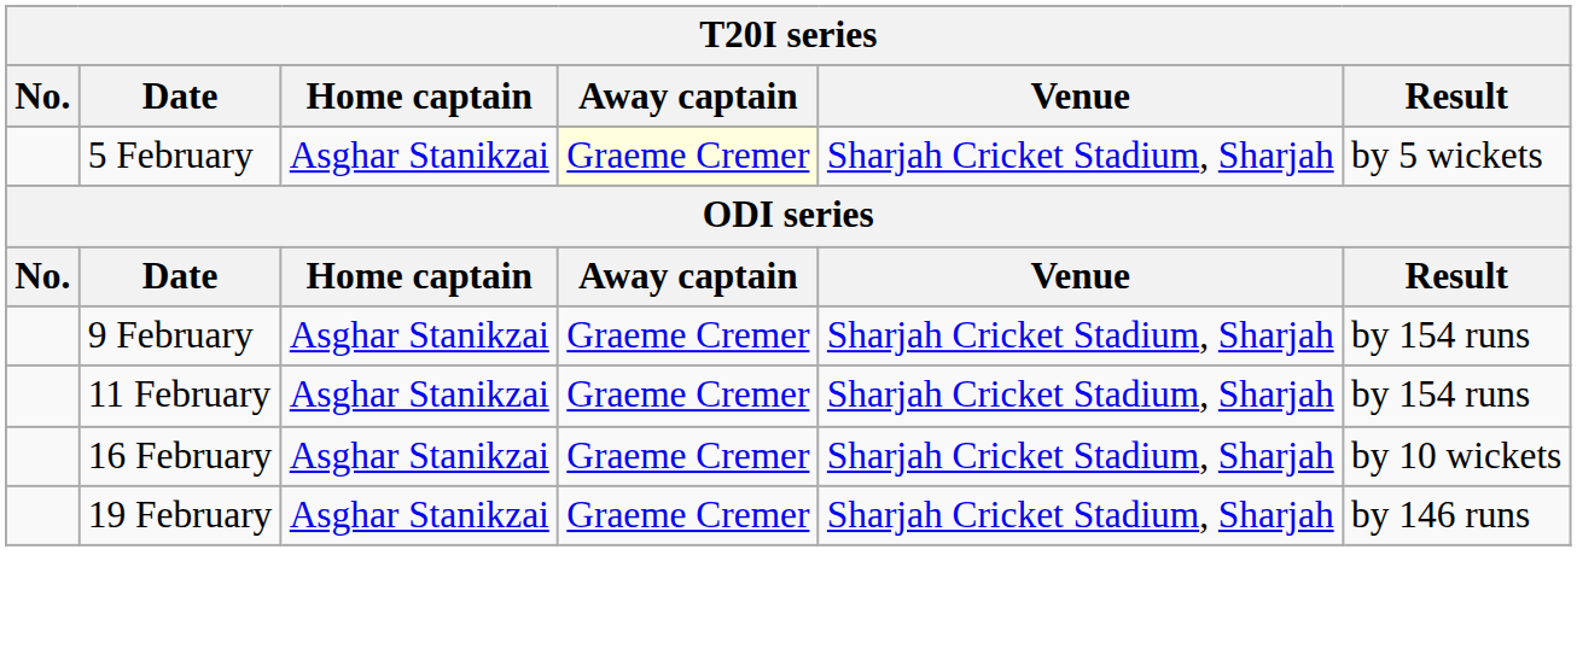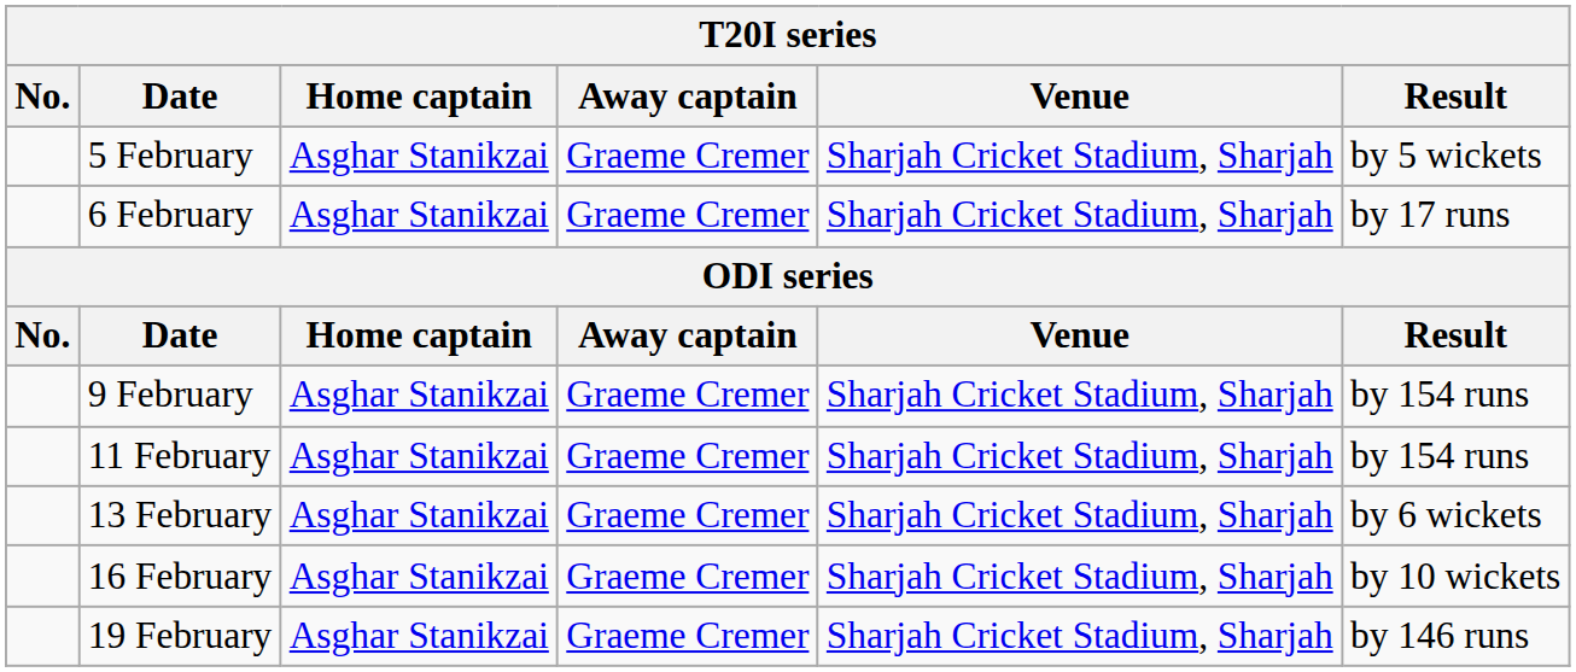 <table class="wikitable">
 <tr>
 <th colspan="6">T20I series</th>
 </tr>
 <tr>
 <th>No.</th>
 <th>Date</th>
 <th>Home captain</th>
 <th>Away captain</th>
 <th>Venue</th>
 <th>Result</th>
 </tr>
 <tr>
 <td></td>
 <td>5 February</td>
 <td><a href='#'>Asghar Stanikzai</a></td>
-<td style="background: lightyellow;"><a href='#'>Graeme Cremer</a></td>
+<td><a href='#'>Graeme Cremer</a></td>
 <td><a href='#'>Sharjah Cricket Stadium</a>, <a href='#'>Sharjah</a></td>
 <td> by 5 wickets</td>
+</tr>
+<tr>
+<td></td>
+<td>6 February</td>
+<td><a href='#'>Asghar Stanikzai</a></td>
+<td><a href='#'>Graeme Cremer</a></td>
+<td><a href='#'>Sharjah Cricket Stadium</a>, <a href='#'>Sharjah</a></td>
+<td> by 17 runs</td>
 </tr>
 <tr>
 <th colspan="6">ODI series</th>
 </tr>
 <tr>
 <th>No.</th>
 <th>Date</th>
 <th>Home captain</th>
 <th>Away captain</th>
 <th>Venue</th>
 <th>Result</th>
 </tr>
 <tr>
 <td></td>
 <td>9 February</td>
 <td><a href='#'>Asghar Stanikzai</a></td>
 <td><a href='#'>Graeme Cremer</a></td>
 <td><a href='#'>Sharjah Cricket Stadium</a>, <a href='#'>Sharjah</a></td>
 <td> by 154 runs</td>
 </tr>
 <tr>
 <td></td>
 <td>11 February</td>
 <td><a href='#'>Asghar Stanikzai</a></td>
 <td><a href='#'>Graeme Cremer</a></td>
 <td><a href='#'>Sharjah Cricket Stadium</a>, <a href='#'>Sharjah</a></td>
 <td> by 154 runs</td>
 </tr>
 <tr>
 <td></td>
+<td>13 February</td>
+<td><a href='#'>Asghar Stanikzai</a></td>
+<td><a href='#'>Graeme Cremer</a></td>
+<td><a href='#'>Sharjah Cricket Stadium</a>, <a href='#'>Sharjah</a></td>
+<td> by 6 wickets</td>
+</tr>
+<tr>
+<td></td>
 <td>16 February</td>
 <td><a href='#'>Asghar Stanikzai</a></td>
 <td><a href='#'>Graeme Cremer</a></td>
 <td><a href='#'>Sharjah Cricket Stadium</a>, <a href='#'>Sharjah</a></td>
 <td> by 10 wickets</td>
 </tr>
 <tr>
 <td></td>
 <td>19 February</td>
 <td><a href='#'>Asghar Stanikzai</a></td>
 <td><a href='#'>Graeme Cremer</a></td>
 <td><a href='#'>Sharjah Cricket Stadium</a>, <a href='#'>Sharjah</a></td>
 <td> by 146 runs</td>
 </tr>
 </table>
